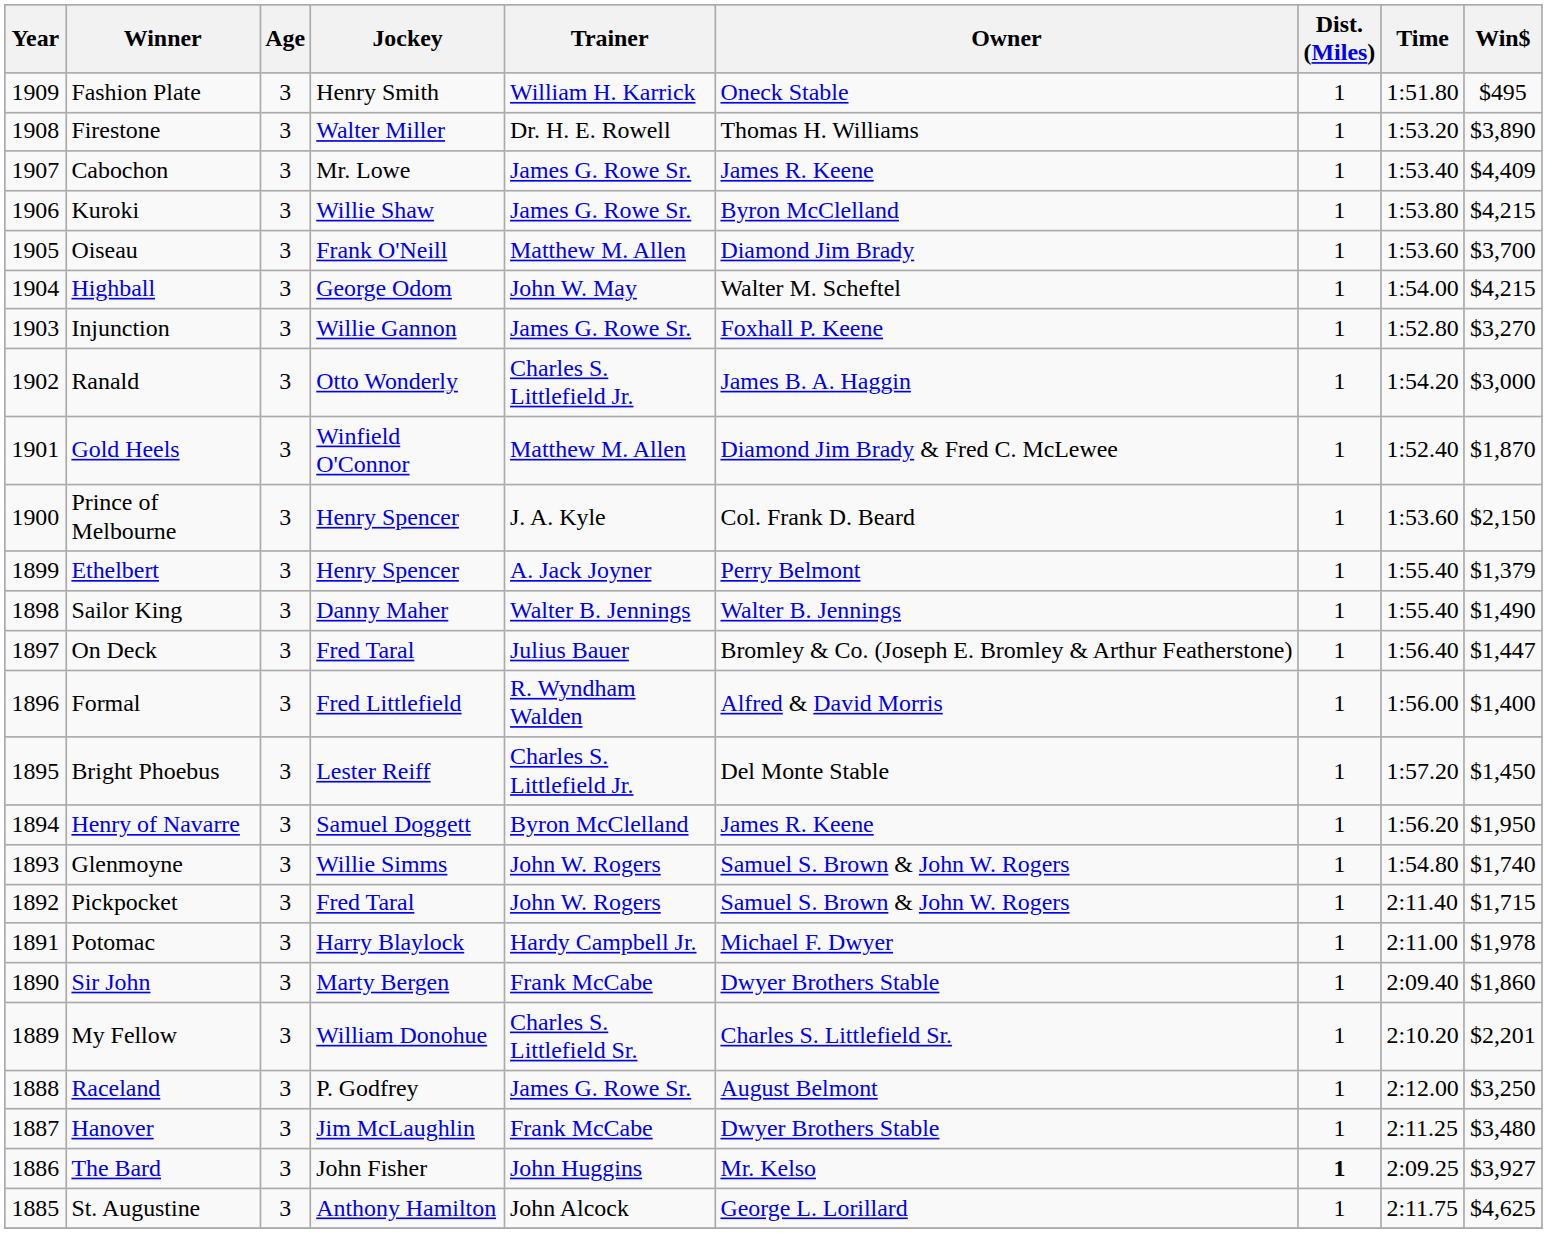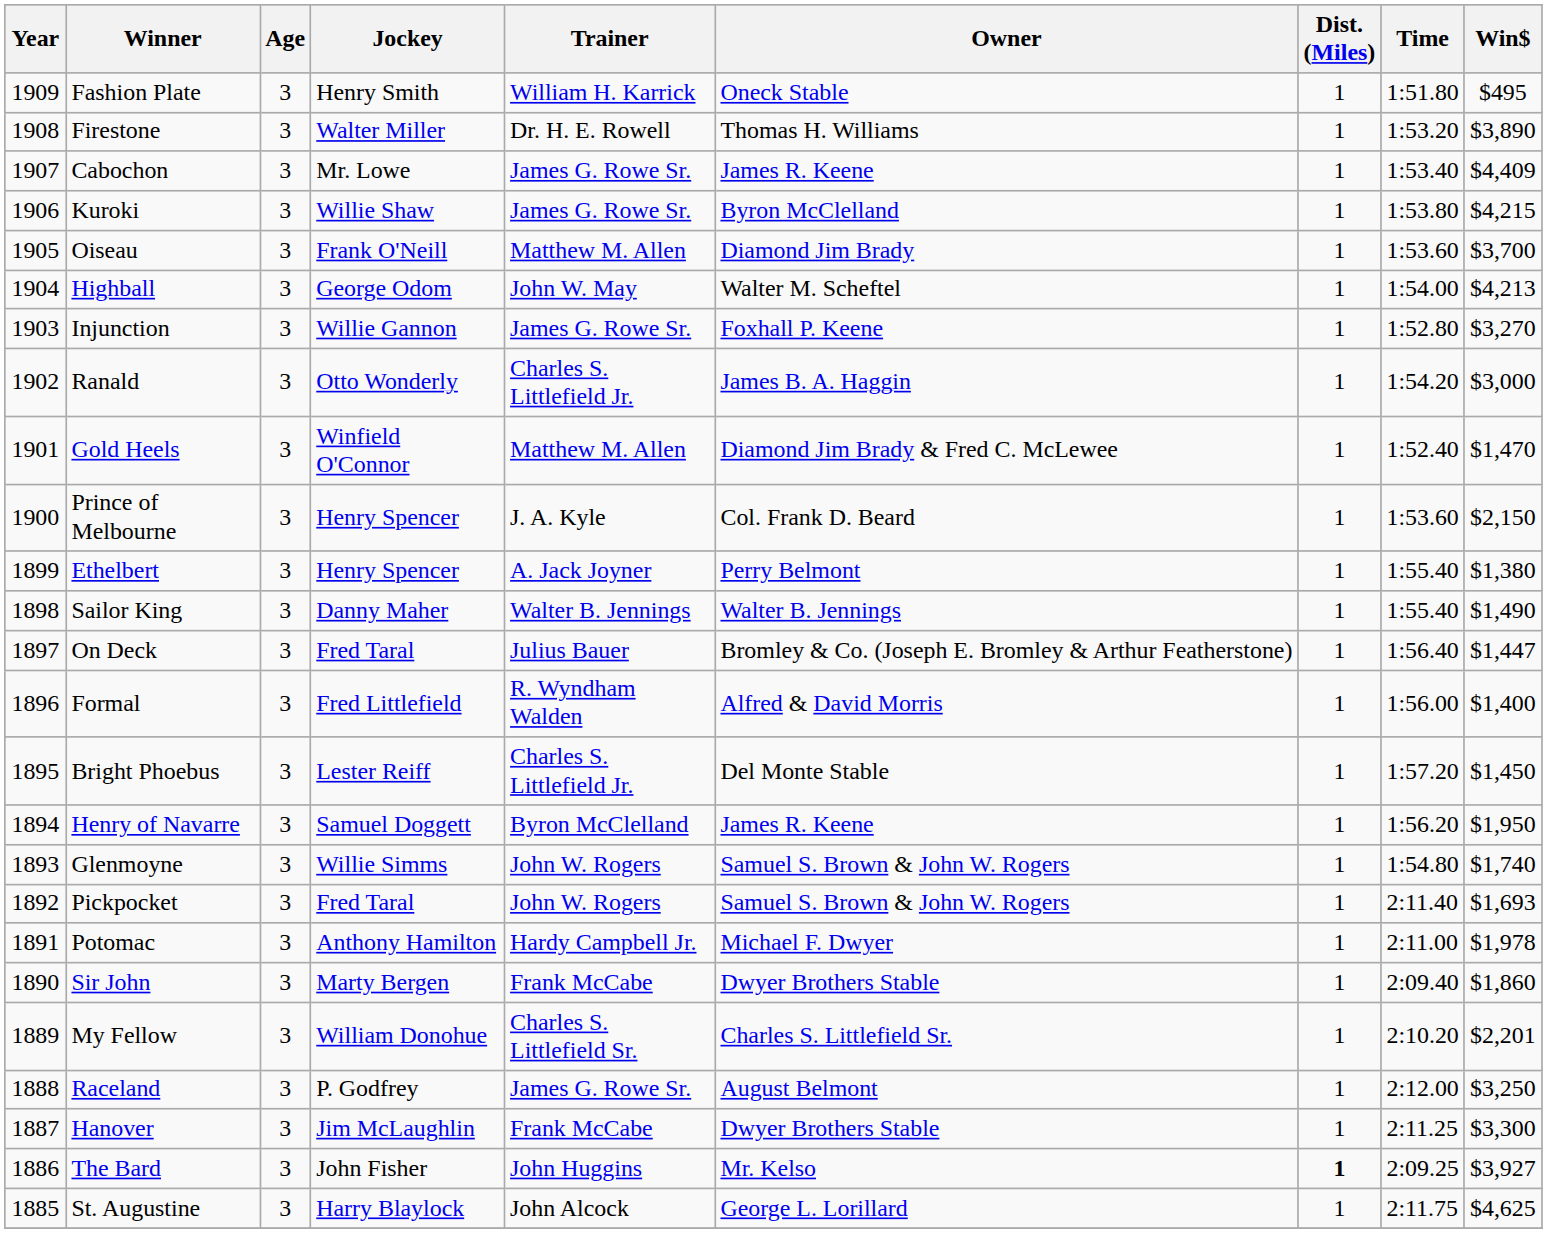 <table class="wikitable sortable" style="font-size:90%">
 <tr>
 <th style="width:30px">Year<br></th>
 <th style="width:110px">Winner<br></th>
 <th style="width:20px">Age<br></th>
 <th style="width:110px">Jockey<br></th>
 <th style="width:120px">Trainer<br></th>
 <th>Owner<br></th>
 <th style="width:25px">Dist.<br> <span>(<a href='#'>Miles</a>)</span></th>
 <th style="width:25px">Time<br></th>
 <th style="width:25px">Win$</th>
 </tr>
 <tr>
 <td align=center>1909</td>
 <td>Fashion Plate</td>
 <td align=center>3</td>
 <td>Henry Smith</td>
 <td><a href='#'>William H. Karrick</a></td>
 <td><a href='#'>Oneck Stable</a></td>
 <td align=center>1<span></span></td>
 <td>1:51.80</td>
 <td align=center>$495</td>
 </tr>
 <tr>
 <td align=center>1908</td>
 <td>Firestone</td>
 <td align=center>3</td>
 <td><a href='#'>Walter Miller</a></td>
 <td>Dr. H. E. Rowell</td>
 <td>Thomas H. Williams</td>
 <td align=center>1<span></span></td>
 <td>1:53.20</td>
 <td align=center>$3,890</td>
 </tr>
 <tr>
 <td align=center>1907</td>
 <td>Cabochon</td>
 <td align=center>3</td>
 <td>Mr. Lowe</td>
 <td><a href='#'>James G. Rowe Sr.</a></td>
 <td><a href='#'>James R. Keene</a></td>
 <td align=center>1<span></span></td>
 <td>1:53.40</td>
 <td align=center>$4,409</td>
 </tr>
 <tr>
 <td align=center>1906</td>
 <td>Kuroki</td>
 <td align=center>3</td>
 <td><a href='#'>Willie Shaw</a></td>
 <td><a href='#'>James G. Rowe Sr.</a></td>
 <td><a href='#'>Byron McClelland</a></td>
 <td align=center>1<span></span></td>
 <td>1:53.80</td>
 <td align=center>$4,215</td>
 </tr>
 <tr>
 <td align=center>1905</td>
 <td>Oiseau</td>
 <td align=center>3</td>
 <td><a href='#'>Frank O'Neill</a></td>
 <td><a href='#'>Matthew M. Allen</a></td>
 <td><a href='#'>Diamond Jim Brady</a></td>
 <td align=center>1<span></span></td>
 <td>1:53.60</td>
 <td align=center>$3,700</td>
 </tr>
 <tr>
 <td align=center>1904</td>
 <td><a href='#'>Highball</a></td>
 <td align=center>3</td>
 <td><a href='#'>George Odom</a></td>
 <td><a href='#'>John W. May</a></td>
 <td>Walter M. Scheftel</td>
 <td align=center>1<span></span></td>
 <td>1:54.00</td>
-<td align=center>$4,215</td>
+<td align=center>$4,213</td>
 </tr>
 <tr>
 <td align=center>1903</td>
 <td>Injunction</td>
 <td align=center>3</td>
 <td><a href='#'>Willie Gannon</a></td>
 <td><a href='#'>James G. Rowe Sr.</a></td>
 <td><a href='#'>Foxhall P. Keene</a></td>
 <td align=center>1<span></span></td>
 <td>1:52.80</td>
 <td align=center>$3,270</td>
 </tr>
 <tr>
 <td align=center>1902</td>
 <td>Ranald</td>
 <td align=center>3</td>
 <td><a href='#'>Otto Wonderly</a></td>
 <td><a href='#'>Charles S. Littlefield Jr.</a></td>
 <td><a href='#'>James B. A. Haggin</a></td>
 <td align=center>1<span></span></td>
 <td>1:54.20</td>
 <td align=center>$3,000</td>
 </tr>
 <tr>
 <td align=center>1901</td>
 <td><a href='#'>Gold Heels</a></td>
 <td align=center>3</td>
 <td><a href='#'>Winfield O'Connor</a></td>
 <td><a href='#'>Matthew M. Allen</a></td>
 <td><a href='#'>Diamond Jim Brady</a> & Fred C. McLewee</td>
 <td align=center>1<span></span></td>
 <td>1:52.40</td>
-<td align=center>$1,870</td>
+<td align=center>$1,470</td>
 </tr>
 <tr>
 <td align=center>1900</td>
 <td>Prince of Melbourne</td>
 <td align=center>3</td>
 <td><a href='#'>Henry Spencer</a></td>
 <td>J. A. Kyle</td>
 <td>Col. Frank D. Beard</td>
 <td align=center>1<span></span></td>
 <td>1:53.60</td>
 <td align=center>$2,150</td>
 </tr>
 <tr>
 <td align=center>1899</td>
 <td><a href='#'>Ethelbert</a></td>
 <td align=center>3</td>
 <td><a href='#'>Henry Spencer</a></td>
 <td><a href='#'>A. Jack Joyner</a></td>
 <td><a href='#'>Perry Belmont</a></td>
 <td align=center>1<span></span></td>
 <td>1:55.40</td>
-<td align=center>$1,379</td>
+<td align=center>$1,380</td>
 </tr>
 <tr>
 <td align=center>1898</td>
 <td>Sailor King</td>
 <td align=center>3</td>
 <td><a href='#'>Danny Maher</a></td>
 <td><a href='#'>Walter B. Jennings</a></td>
 <td><a href='#'>Walter B. Jennings</a></td>
 <td align=center>1<span></span></td>
 <td>1:55.40</td>
 <td align=center>$1,490</td>
 </tr>
 <tr>
 <td align=center>1897</td>
 <td>On Deck</td>
 <td align=center>3</td>
 <td><a href='#'>Fred Taral</a></td>
 <td><a href='#'>Julius Bauer</a></td>
 <td>Bromley & Co. (Joseph E. Bromley & Arthur Featherstone)</td>
 <td align=center>1<span></span></td>
 <td>1:56.40</td>
 <td align=center>$1,447</td>
 </tr>
 <tr>
 <td align=center>1896</td>
 <td>Formal</td>
 <td align=center>3</td>
 <td><a href='#'>Fred Littlefield</a></td>
 <td><a href='#'>R. Wyndham Walden</a></td>
 <td><a href='#'>Alfred</a> & <a href='#'>David Morris</a></td>
 <td align=center>1<span></span></td>
 <td>1:56.00</td>
 <td align=center>$1,400</td>
 </tr>
 <tr>
 <td align=center>1895</td>
 <td>Bright Phoebus</td>
 <td align=center>3</td>
 <td><a href='#'>Lester Reiff</a></td>
 <td><a href='#'>Charles S. Littlefield Jr.</a></td>
 <td>Del Monte Stable</td>
 <td align=center>1<span></span></td>
 <td>1:57.20</td>
 <td align=center>$1,450</td>
 </tr>
 <tr>
 <td align=center>1894</td>
 <td><a href='#'>Henry of Navarre</a></td>
 <td align=center>3</td>
 <td><a href='#'>Samuel Doggett</a></td>
 <td><a href='#'>Byron McClelland</a></td>
 <td><a href='#'>James R. Keene</a></td>
 <td align=center>1<span></span></td>
 <td>1:56.20</td>
 <td align=center>$1,950</td>
 </tr>
 <tr>
 <td align=center>1893</td>
 <td>Glenmoyne</td>
 <td align=center>3</td>
 <td><a href='#'>Willie Simms</a></td>
 <td><a href='#'>John W. Rogers</a></td>
 <td><a href='#'>Samuel S. Brown</a> & <a href='#'>John W. Rogers</a></td>
 <td align=center>1<span></span></td>
 <td>1:54.80</td>
 <td align=center>$1,740</td>
 </tr>
 <tr>
 <td align=center>1892</td>
 <td>Pickpocket</td>
 <td align=center>3</td>
 <td><a href='#'>Fred Taral</a></td>
 <td><a href='#'>John W. Rogers</a></td>
 <td><a href='#'>Samuel S. Brown</a> & <a href='#'>John W. Rogers</a></td>
 <td align=center>1<span></span></td>
 <td>2:11.40</td>
-<td align=center>$1,715</td>
+<td align=center>$1,693</td>
 </tr>
 <tr>
 <td align=center>1891</td>
 <td>Potomac</td>
 <td align=center>3</td>
-<td><a href='#'>Harry Blaylock</a></td>
+<td><a href='#'>Anthony Hamilton</a></td>
 <td><a href='#'>Hardy Campbell Jr.</a></td>
 <td><a href='#'>Michael F. Dwyer</a></td>
 <td align=center>1<span></span></td>
 <td>2:11.00</td>
 <td align=center>$1,978</td>
 </tr>
 <tr>
 <td align=center>1890</td>
 <td><a href='#'>Sir John</a></td>
 <td align=center>3</td>
 <td><a href='#'>Marty Bergen</a></td>
 <td><a href='#'>Frank McCabe</a></td>
 <td><a href='#'>Dwyer Brothers Stable</a></td>
 <td align=center>1<span></span></td>
 <td>2:09.40</td>
 <td align=center>$1,860</td>
 </tr>
 <tr>
 <td align=center>1889</td>
 <td>My Fellow</td>
 <td align=center>3</td>
 <td><a href='#'>William Donohue</a></td>
 <td><a href='#'>Charles S. Littlefield Sr.</a></td>
 <td><a href='#'>Charles S. Littlefield Sr.</a></td>
 <td align=center>1<span></span></td>
 <td>2:10.20</td>
 <td align=center>$2,201</td>
 </tr>
 <tr>
 <td align=center>1888</td>
 <td><a href='#'>Raceland</a></td>
 <td align=center>3</td>
 <td>P. Godfrey</td>
 <td><a href='#'>James G. Rowe Sr.</a></td>
 <td><a href='#'>August Belmont</a></td>
 <td align=center>1<span></span></td>
 <td>2:12.00</td>
 <td align=center>$3,250</td>
 </tr>
 <tr>
 <td align=center>1887</td>
 <td><a href='#'>Hanover</a></td>
 <td align=center>3</td>
 <td><a href='#'>Jim McLaughlin</a></td>
 <td><a href='#'>Frank McCabe</a></td>
 <td><a href='#'>Dwyer Brothers Stable</a></td>
 <td align=center>1<span></span></td>
 <td>2:11.25</td>
-<td align=center>$3,480</td>
+<td align=center>$3,300</td>
 </tr>
 <tr>
 <td align=center>1886</td>
 <td><a href='#'>The Bard</a></td>
 <td align=center>3</td>
 <td>John Fisher</td>
 <td><a href='#'>John Huggins</a></td>
 <td><a href='#'>Mr. Kelso</a></td>
 <td align=center><strong>1<span></span></strong></td>
 <td>2:09.25</td>
 <td align=center>$3,927</td>
 </tr>
 <tr>
 <td align=center>1885</td>
 <td>St. Augustine</td>
 <td align=center>3</td>
-<td><a href='#'>Anthony Hamilton</a></td>
+<td><a href='#'>Harry Blaylock</a></td>
 <td>John Alcock</td>
 <td><a href='#'>George L. Lorillard</a></td>
 <td align=center>1<span></span></td>
 <td>2:11.75</td>
 <td align=center>$4,625</td>
 </tr>
 <tr>
 </tr>
 </table>
